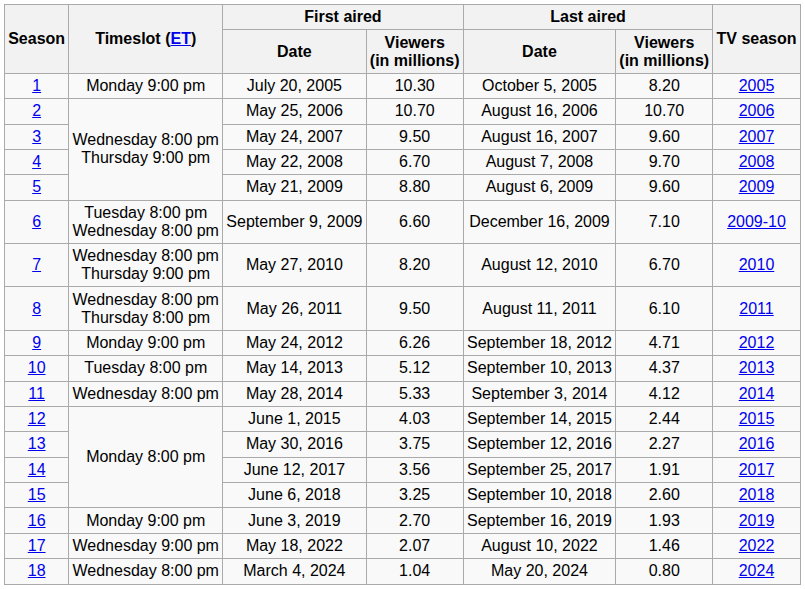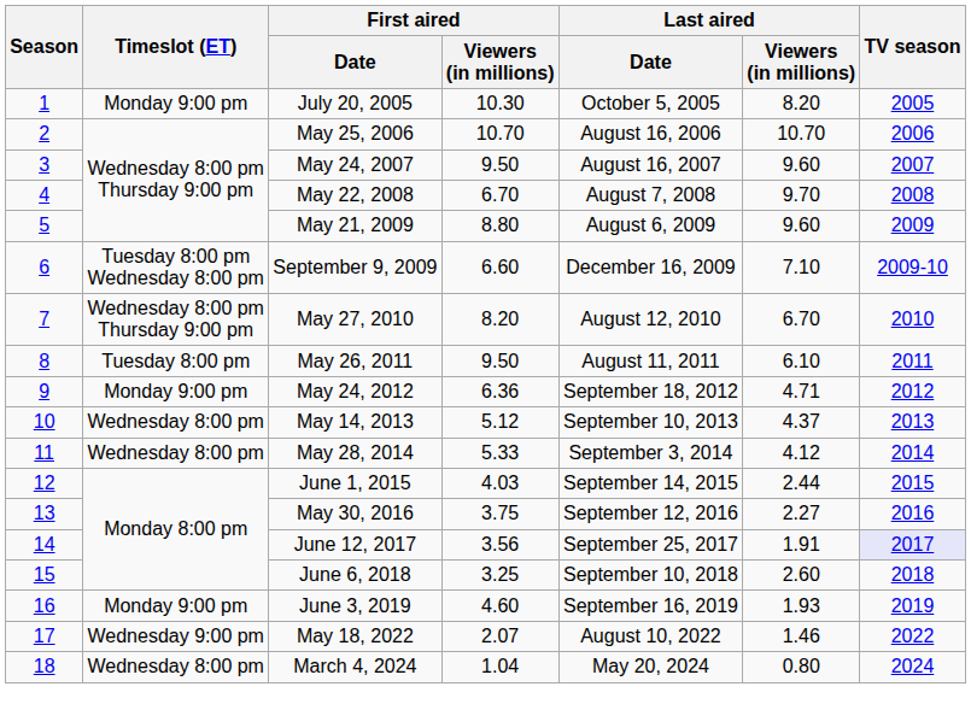 <table class="wikitable" style="text-align:center">
 <tr>
 <th rowspan="2">Season</th>
 <th rowspan="2">Timeslot (<a href='#'>ET</a>)</th>
 <th colspan="2">First aired</th>
 <th colspan="2">Last aired</th>
 <th rowspan="2">TV season</th>
 </tr>
 <tr>
 <th>Date</th>
 <th>Viewers<br>(in millions)</th>
 <th>Date</th>
 <th>Viewers<br>(in millions)</th>
 </tr>
 <tr>
 <td><a href='#'>1</a></td>
 <td>Monday 9:00 pm</td>
 <td>July 20, 2005</td>
 <td>10.30</td>
 <td>October 5, 2005</td>
 <td>8.20</td>
 <td><a href='#'>2005</a></td>
 </tr>
 <tr>
 <td><a href='#'>2</a></td>
 <td rowspan="4">Wednesday 8:00 pm<br>Thursday 9:00 pm</td>
 <td>May 25, 2006</td>
 <td>10.70</td>
 <td>August 16, 2006</td>
 <td>10.70</td>
 <td><a href='#'>2006</a></td>
 </tr>
 <tr>
 <td><a href='#'>3</a></td>
 <td>May 24, 2007</td>
 <td>9.50</td>
 <td>August 16, 2007</td>
 <td>9.60</td>
 <td><a href='#'>2007</a></td>
 </tr>
 <tr>
 <td><a href='#'>4</a></td>
 <td>May 22, 2008</td>
 <td>6.70</td>
 <td>August 7, 2008</td>
 <td>9.70</td>
 <td><a href='#'>2008</a></td>
 </tr>
 <tr>
 <td><a href='#'>5</a></td>
 <td>May 21, 2009</td>
 <td>8.80</td>
 <td>August 6, 2009</td>
 <td>9.60</td>
 <td><a href='#'>2009</a></td>
 </tr>
 <tr>
 <td><a href='#'>6</a></td>
 <td>Tuesday 8:00 pm<br>Wednesday 8:00 pm</td>
 <td>September 9, 2009</td>
 <td>6.60</td>
 <td>December 16, 2009</td>
 <td>7.10</td>
 <td><a href='#'>2009-10</a></td>
 </tr>
 <tr>
 <td><a href='#'>7</a></td>
 <td>Wednesday 8:00 pm<br>Thursday 9:00 pm</td>
 <td>May 27, 2010</td>
 <td>8.20</td>
 <td>August 12, 2010</td>
 <td>6.70</td>
 <td><a href='#'>2010</a></td>
 </tr>
 <tr>
 <td><a href='#'>8</a></td>
-<td>Wednesday 8:00 pm<br>Thursday 8:00 pm</td>
+<td>Tuesday 8:00 pm</td>
 <td>May 26, 2011</td>
 <td>9.50</td>
 <td>August 11, 2011</td>
 <td>6.10</td>
 <td><a href='#'>2011</a></td>
 </tr>
 <tr>
 <td><a href='#'>9</a></td>
 <td>Monday 9:00 pm</td>
 <td>May 24, 2012</td>
-<td>6.26</td>
+<td>6.36</td>
 <td>September 18, 2012</td>
 <td>4.71</td>
 <td><a href='#'>2012</a></td>
 </tr>
 <tr>
 <td><a href='#'>10</a></td>
-<td>Tuesday 8:00 pm</td>
+<td>Wednesday 8:00 pm</td>
 <td>May 14, 2013</td>
 <td>5.12</td>
 <td>September 10, 2013</td>
 <td>4.37</td>
 <td><a href='#'>2013</a></td>
 </tr>
 <tr>
 <td><a href='#'>11</a></td>
 <td>Wednesday 8:00 pm</td>
 <td>May 28, 2014</td>
 <td>5.33</td>
 <td>September 3, 2014</td>
 <td>4.12</td>
 <td><a href='#'>2014</a></td>
 </tr>
 <tr>
 <td><a href='#'>12</a></td>
 <td rowspan="4">Monday 8:00 pm</td>
 <td>June 1, 2015</td>
 <td>4.03</td>
 <td>September 14, 2015</td>
 <td>2.44</td>
 <td><a href='#'>2015</a></td>
 </tr>
 <tr>
 <td><a href='#'>13</a></td>
 <td>May 30, 2016</td>
 <td>3.75</td>
 <td>September 12, 2016</td>
 <td>2.27</td>
 <td><a href='#'>2016</a></td>
 </tr>
 <tr>
 <td><a href='#'>14</a></td>
 <td>June 12, 2017</td>
 <td>3.56</td>
 <td>September 25, 2017</td>
 <td>1.91</td>
-<td><a href='#'>2017</a></td>
+<td style="background: lavender;"><a href='#'>2017</a></td>
 </tr>
 <tr>
 <td><a href='#'>15</a></td>
 <td>June 6, 2018</td>
 <td>3.25</td>
 <td>September 10, 2018</td>
 <td>2.60</td>
 <td><a href='#'>2018</a></td>
 </tr>
 <tr>
 <td><a href='#'>16</a></td>
 <td>Monday 9:00 pm</td>
 <td>June 3, 2019</td>
-<td>2.70</td>
+<td>4.60</td>
 <td>September 16, 2019</td>
 <td>1.93</td>
 <td><a href='#'>2019</a></td>
 </tr>
 <tr>
 <td><a href='#'>17</a></td>
 <td>Wednesday 9:00 pm</td>
 <td>May 18, 2022</td>
 <td>2.07</td>
 <td>August 10, 2022</td>
 <td>1.46</td>
 <td><a href='#'>2022</a></td>
 </tr>
 <tr>
 <td><a href='#'>18</a></td>
 <td>Wednesday 8:00 pm</td>
 <td>March 4, 2024</td>
 <td>1.04</td>
 <td>May 20, 2024</td>
 <td>0.80</td>
 <td><a href='#'>2024</a></td>
 </tr>
 <tr>
 </tr>
 </table>
